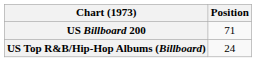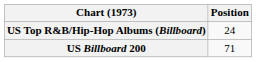 <table class="wikitable sortable plainrowheaders" style="text-align:center">
 <tr>
 <th scope="col">Chart (1973)</th>
 <th scope="col">Position</th>
 </tr>
 <tr>
+<th scope="row">US Top R&B/Hip-Hop Albums (<em>Billboard</em>)</th>
+<td>24</td>
+</tr>
+<tr>
 <th scope="row">US <em>Billboard</em> 200</th>
 <td>71</td>
 </tr>
-<tr>
-<th scope="row">US Top R&B/Hip-Hop Albums (<em>Billboard</em>)</th>
-<td>24</td>
-</tr>
 </table>
